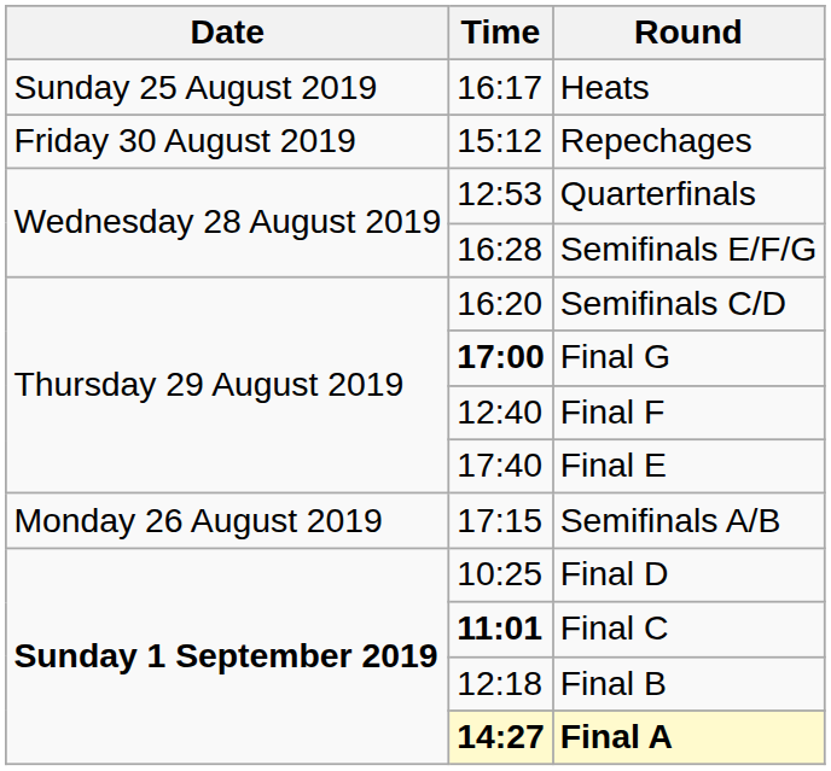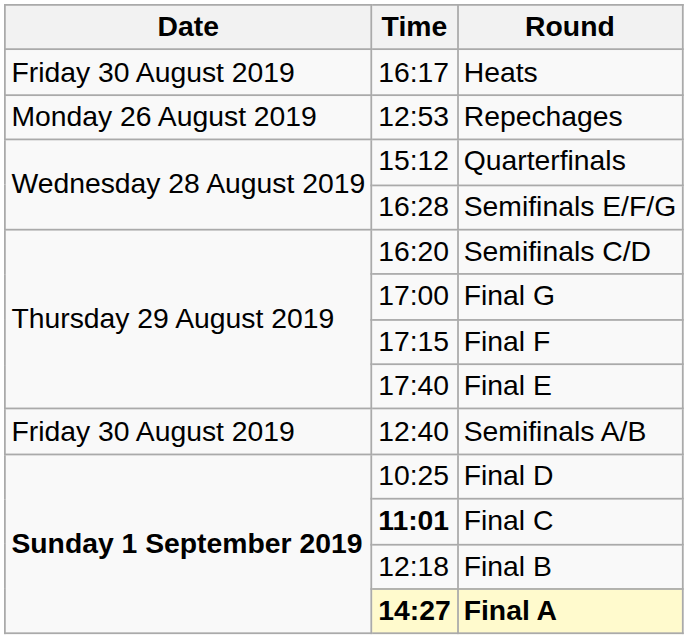 <table class="wikitable">
 <tr>
 <th>Date</th>
 <th>Time</th>
 <th>Round</th>
 </tr>
 <tr>
-<td>Sunday 25 August 2019</td>
+<td>Friday 30 August 2019</td>
 <td>16:17</td>
 <td>Heats</td>
 </tr>
 <tr>
-<td>Friday 30 August 2019</td>
-<td>15:12</td>
+<td>Monday 26 August 2019</td>
+<td>12:53</td>
 <td>Repechages</td>
 </tr>
 <tr>
 <td rowspan=2>Wednesday 28 August 2019</td>
-<td>12:53</td>
+<td>15:12</td>
 <td>Quarterfinals</td>
 </tr>
 <tr>
 <td>16:28</td>
 <td>Semifinals E/F/G</td>
 </tr>
 <tr>
 <td rowspan=4>Thursday 29 August 2019</td>
 <td>16:20</td>
 <td>Semifinals C/D</td>
 </tr>
 <tr>
-<td><strong>17:00</strong></td>
+<td>17:00</td>
 <td>Final G</td>
 </tr>
 <tr>
-<td>12:40</td>
+<td>17:15</td>
 <td>Final F</td>
 </tr>
 <tr>
 <td>17:40</td>
 <td>Final E</td>
 </tr>
 <tr>
-<td>Monday 26 August 2019</td>
-<td>17:15</td>
+<td>Friday 30 August 2019</td>
+<td>12:40</td>
 <td>Semifinals A/B</td>
 </tr>
 <tr>
 <td rowspan=4><strong>Sunday 1 September 2019</strong></td>
 <td>10:25</td>
 <td>Final D</td>
 </tr>
 <tr>
 <td><strong>11:01</strong></td>
 <td>Final C</td>
 </tr>
 <tr>
 <td>12:18</td>
 <td>Final B</td>
 </tr>
 <tr>
 <td style=background:lemonchiffon><strong>14:27</strong></td>
 <td style=background:lemonchiffon><strong>Final A</strong></td>
 </tr>
 </table>
